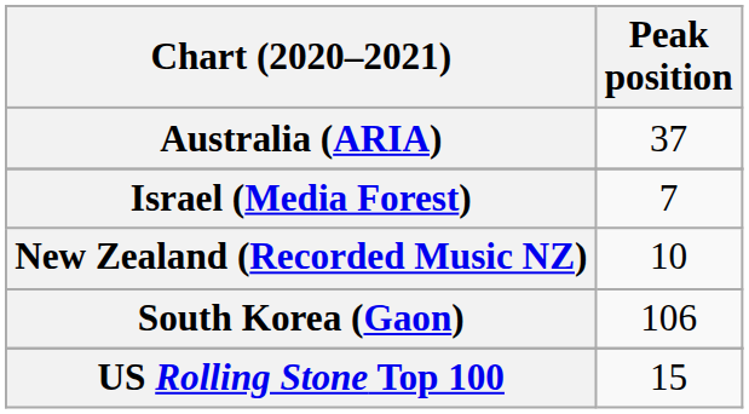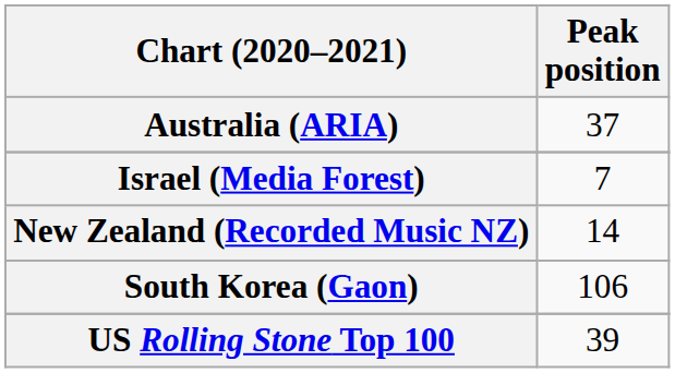 <table class="wikitable sortable plainrowheaders" style="text-align:center">
 <tr>
 <th scope="col">Chart (2020–2021)</th>
 <th scope="col">Peak<br>position</th>
 </tr>
 <tr>
 <th scope="row">Australia (<a href='#'>ARIA</a>)</th>
 <td>37</td>
 </tr>
 <tr>
 </tr>
 <tr>
 </tr>
 <tr>
 </tr>
 <tr>
 </tr>
 <tr>
 </tr>
 <tr>
 </tr>
 <tr>
 <th scope="row">Israel (<a href='#'>Media Forest</a>)</th>
 <td>7</td>
 </tr>
 <tr>
 <th scope="row">New Zealand (<a href='#'>Recorded Music NZ</a>)</th>
-<td>10</td>
+<td>14</td>
 </tr>
 <tr>
 <th scope="row">South Korea (<a href='#'>Gaon</a>)</th>
 <td>106</td>
 </tr>
 <tr>
 </tr>
 <tr>
 </tr>
 <tr>
 </tr>
 <tr>
 </tr>
 <tr>
 </tr>
 <tr>
 </tr>
 <tr>
 </tr>
 <tr>
 <th scope="row">US <a href='#'><em>Rolling Stone</em> Top 100</a></th>
-<td>15</td>
+<td>39</td>
 </tr>
 </table>
